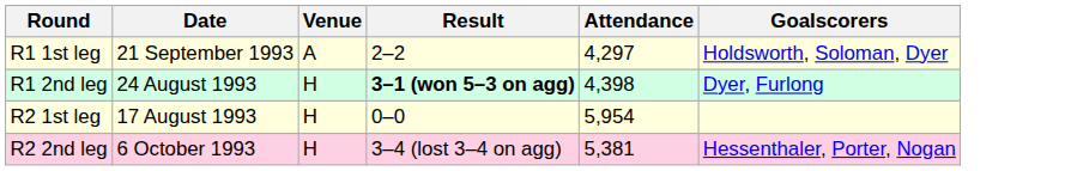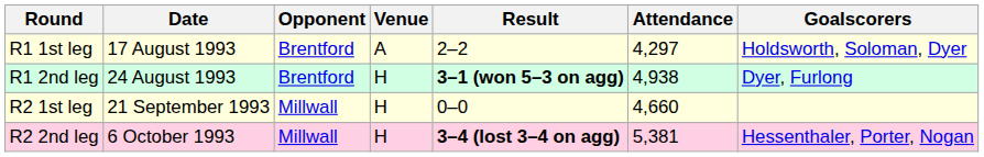 <table class="wikitable">
 <tr>
 <th>Round</th>
 <th>Date</th>
+<th>Opponent</th>
 <th>Venue</th>
 <th>Result</th>
 <th>Attendance</th>
 <th>Goalscorers</th>
 </tr>
 <tr style="background:#ffffdd;">
 <td>R1 1st leg</td>
-<td>21 September 1993</td>
+<td>17 August 1993</td>
+<td><a href='#'>Brentford</a></td>
 <td>A</td>
 <td>2–2</td>
 <td>4,297</td>
 <td><a href='#'>Holdsworth</a>, <a href='#'>Soloman</a>, <a href='#'>Dyer</a></td>
 </tr>
 <tr style="background:#d0ffe3;">
 <td>R1 2nd leg</td>
 <td>24 August 1993</td>
+<td><a href='#'>Brentford</a></td>
 <td>H</td>
 <td><strong>3–1 (won 5–3 on agg)</strong></td>
-<td>4,398</td>
+<td>4,938</td>
 <td><a href='#'>Dyer</a>, <a href='#'>Furlong</a></td>
 </tr>
 <tr style="background:#ffffdd;">
 <td>R2 1st leg</td>
-<td>17 August 1993</td>
+<td>21 September 1993</td>
+<td><a href='#'>Millwall</a></td>
 <td>H</td>
 <td>0–0</td>
-<td>5,954</td>
+<td>4,660</td>
 <td></td>
 </tr>
 <tr style="background:#ffd0e3;">
 <td>R2 2nd leg</td>
 <td>6 October 1993</td>
+<td><a href='#'>Millwall</a></td>
 <td>H</td>
-<td>3–4 (lost 3–4 on agg)</td>
+<td><strong>3–4 (lost 3–4 on agg)</strong></td>
 <td>5,381</td>
 <td><a href='#'>Hessenthaler</a>, <a href='#'>Porter</a>, <a href='#'>Nogan</a></td>
 </tr>
 </table>
